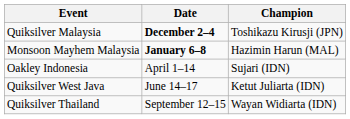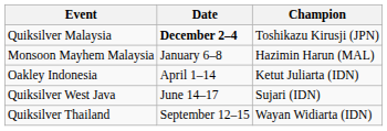 <table class="wikitable">
 <tr>
 <th>Event</th>
 <th>Date</th>
 <th>Champion</th>
 </tr>
 <tr>
 <td>Quiksilver Malaysia</td>
 <td><strong>December 2–4</strong></td>
 <td>Toshikazu Kirusji (JPN)</td>
 </tr>
 <tr>
 <td>Monsoon Mayhem Malaysia</td>
-<td><strong>January 6–8</strong></td>
+<td>January 6–8</td>
 <td>Hazimin Harun (MAL)</td>
 </tr>
 <tr>
 <td>Oakley Indonesia</td>
 <td>April 1–14</td>
-<td>Sujari (IDN)</td>
+<td>Ketut Juliarta (IDN)</td>
 </tr>
 <tr>
 <td>Quiksilver West Java</td>
 <td>June 14–17</td>
-<td>Ketut Juliarta (IDN)</td>
+<td>Sujari (IDN)</td>
 </tr>
 <tr>
 <td>Quiksilver Thailand</td>
 <td>September 12–15</td>
 <td>Wayan Widiarta (IDN)</td>
 </tr>
 </table>
